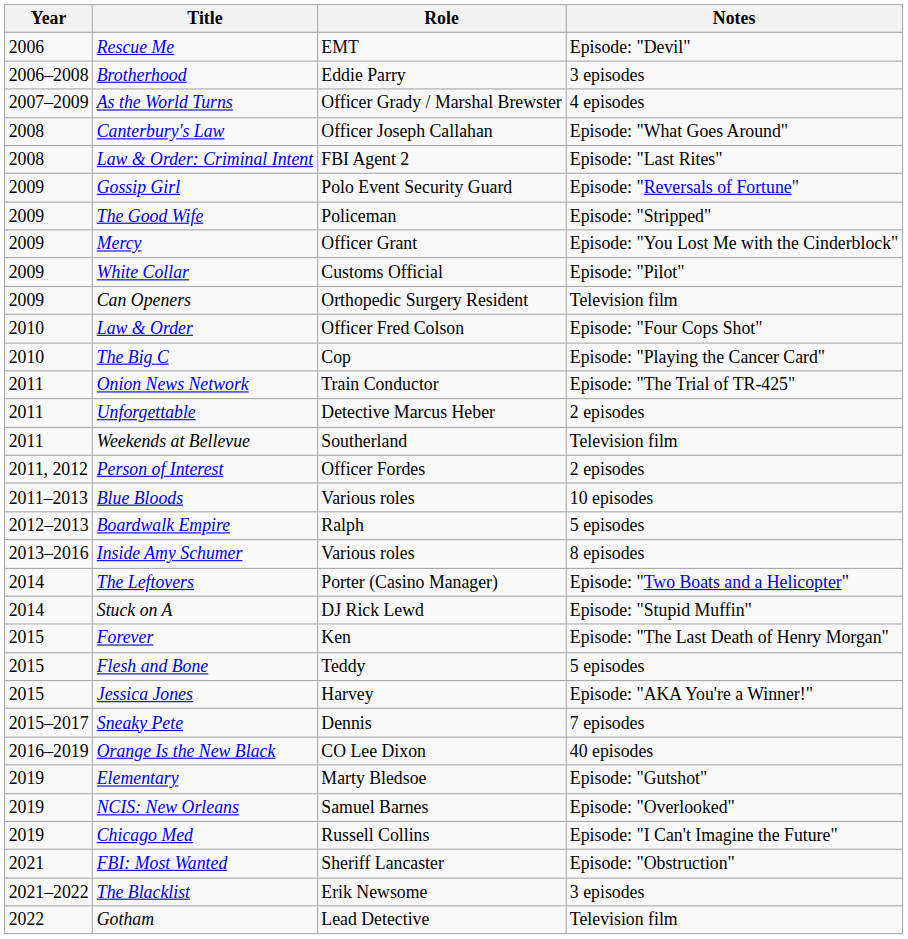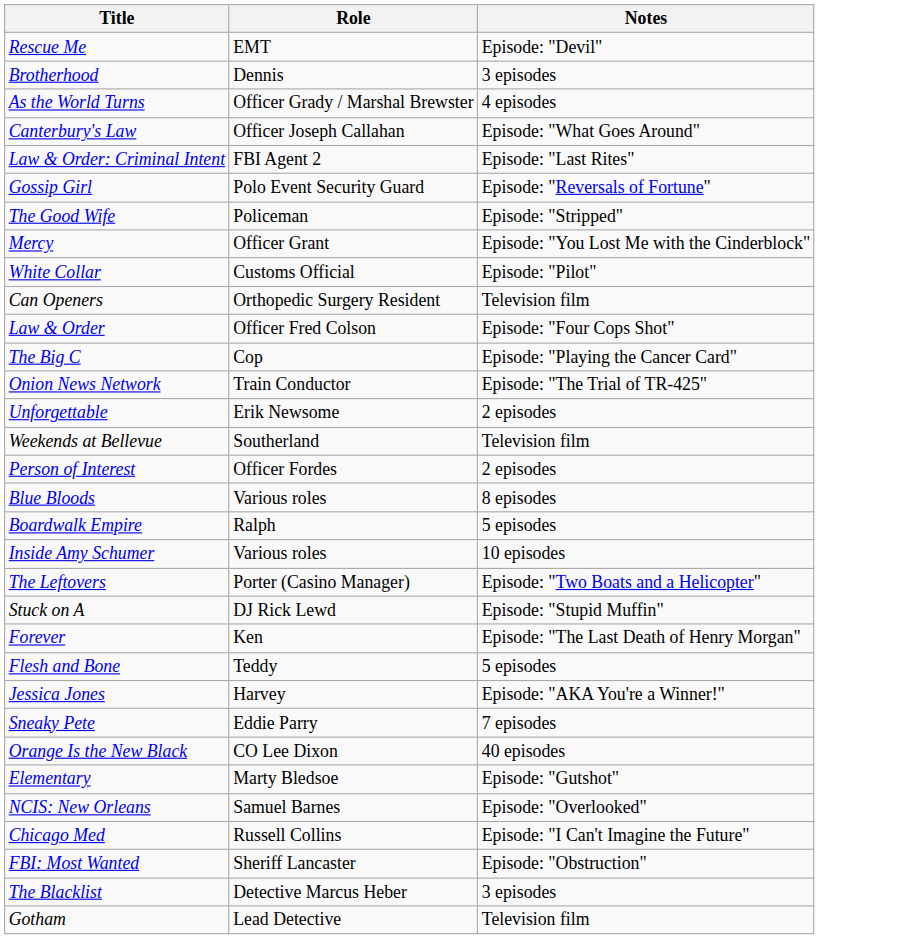 <table class="wikitable sortable">
 <tr>
-<th>Year</th>
 <th>Title</th>
 <th>Role</th>
 <th>Notes</th>
 </tr>
 <tr>
-<td>2006</td>
 <td><a href='#'><em>Rescue Me</em></a></td>
 <td>EMT</td>
 <td>Episode: "Devil"</td>
 </tr>
 <tr>
-<td>2006–2008</td>
 <td><a href='#'><em>Brotherhood</em></a></td>
-<td>Eddie Parry</td>
+<td>Dennis</td>
 <td>3 episodes</td>
 </tr>
 <tr>
-<td>2007–2009</td>
 <td><em><a href='#'>As the World Turns</a></em></td>
 <td>Officer Grady / Marshal Brewster</td>
 <td>4 episodes</td>
 </tr>
 <tr>
-<td>2008</td>
 <td><em><a href='#'>Canterbury's Law</a></em></td>
 <td>Officer Joseph Callahan</td>
 <td>Episode: "What Goes Around"</td>
 </tr>
 <tr>
-<td>2008</td>
 <td><em><a href='#'>Law & Order: Criminal Intent</a></em></td>
 <td>FBI Agent 2</td>
 <td>Episode: "Last Rites"</td>
 </tr>
 <tr>
-<td>2009</td>
 <td><em><a href='#'>Gossip Girl</a></em></td>
 <td>Polo Event Security Guard</td>
 <td>Episode: "<a href='#'>Reversals of Fortune</a>"</td>
 </tr>
 <tr>
-<td>2009</td>
 <td><em><a href='#'>The Good Wife</a></em></td>
 <td>Policeman</td>
 <td>Episode: "Stripped"</td>
 </tr>
 <tr>
-<td>2009</td>
 <td><a href='#'><em>Mercy</em></a></td>
 <td>Officer Grant</td>
 <td>Episode: "You Lost Me with the Cinderblock"</td>
 </tr>
 <tr>
-<td>2009</td>
 <td><a href='#'><em>White Collar</em></a></td>
 <td>Customs Official</td>
 <td>Episode: "Pilot"</td>
 </tr>
 <tr>
-<td>2009</td>
 <td><em>Can Openers</em></td>
 <td>Orthopedic Surgery Resident</td>
 <td>Television film</td>
 </tr>
 <tr>
-<td>2010</td>
 <td><em><a href='#'>Law & Order</a></em></td>
 <td>Officer Fred Colson</td>
 <td>Episode: "Four Cops Shot"</td>
 </tr>
 <tr>
-<td>2010</td>
 <td><a href='#'><em>The Big C</em></a></td>
 <td>Cop</td>
 <td>Episode: "Playing the Cancer Card"</td>
 </tr>
 <tr>
-<td>2011</td>
 <td><em><a href='#'>Onion News Network</a></em></td>
 <td>Train Conductor</td>
 <td>Episode: "The Trial of TR-425"</td>
 </tr>
 <tr>
-<td>2011</td>
 <td><a href='#'><em>Unforgettable</em></a></td>
-<td>Detective Marcus Heber</td>
+<td>Erik Newsome</td>
 <td>2 episodes</td>
 </tr>
 <tr>
-<td>2011</td>
 <td><em>Weekends at Bellevue</em></td>
 <td>Southerland</td>
 <td>Television film</td>
 </tr>
 <tr>
-<td>2011, 2012</td>
 <td><a href='#'><em>Person of Interest</em></a></td>
 <td>Officer Fordes</td>
 <td>2 episodes</td>
 </tr>
 <tr>
-<td>2011–2013</td>
 <td><a href='#'><em>Blue Bloods</em></a></td>
 <td>Various roles</td>
-<td>10 episodes</td>
+<td>8 episodes</td>
 </tr>
 <tr>
-<td>2012–2013</td>
 <td><em><a href='#'>Boardwalk Empire</a></em></td>
 <td>Ralph</td>
 <td>5 episodes</td>
 </tr>
 <tr>
-<td>2013–2016</td>
 <td><em><a href='#'>Inside Amy Schumer</a></em></td>
 <td>Various roles</td>
-<td>8 episodes</td>
+<td>10 episodes</td>
 </tr>
 <tr>
-<td>2014</td>
 <td><a href='#'><em>The Leftovers</em></a></td>
 <td>Porter (Casino Manager)</td>
 <td>Episode: "<a href='#'>Two Boats and a Helicopter</a>"</td>
 </tr>
 <tr>
-<td>2014</td>
 <td><em>Stuck on A</em></td>
 <td>DJ Rick Lewd</td>
 <td>Episode: "Stupid Muffin"</td>
 </tr>
 <tr>
-<td>2015</td>
 <td><a href='#'><em>Forever</em></a></td>
 <td>Ken</td>
 <td>Episode: "The Last Death of Henry Morgan"</td>
 </tr>
 <tr>
-<td>2015</td>
 <td><a href='#'><em>Flesh and Bone</em></a></td>
 <td>Teddy</td>
 <td>5 episodes</td>
 </tr>
 <tr>
-<td>2015</td>
 <td><a href='#'><em>Jessica Jones</em></a></td>
 <td>Harvey</td>
 <td>Episode: "AKA You're a Winner!"</td>
 </tr>
 <tr>
-<td>2015–2017</td>
 <td><em><a href='#'>Sneaky Pete</a></em></td>
-<td>Dennis</td>
+<td>Eddie Parry</td>
 <td>7 episodes</td>
 </tr>
 <tr>
-<td>2016–2019</td>
 <td><em><a href='#'>Orange Is the New Black</a></em></td>
 <td>CO Lee Dixon</td>
 <td>40 episodes</td>
 </tr>
 <tr>
-<td>2019</td>
 <td><a href='#'><em>Elementary</em></a></td>
 <td>Marty Bledsoe</td>
 <td>Episode: "Gutshot"</td>
 </tr>
 <tr>
-<td>2019</td>
 <td><em><a href='#'>NCIS: New Orleans</a></em></td>
 <td>Samuel Barnes</td>
 <td>Episode: "Overlooked"</td>
 </tr>
 <tr>
-<td>2019</td>
 <td><em><a href='#'>Chicago Med</a></em></td>
 <td>Russell Collins</td>
 <td>Episode: "I Can't Imagine the Future"</td>
 </tr>
 <tr>
-<td>2021</td>
 <td><em><a href='#'>FBI: Most Wanted</a></em></td>
 <td>Sheriff Lancaster</td>
 <td>Episode: "Obstruction"</td>
 </tr>
 <tr>
-<td>2021–2022</td>
 <td><em><a href='#'>The Blacklist</a></em></td>
-<td>Erik Newsome</td>
+<td>Detective Marcus Heber</td>
 <td>3 episodes</td>
 </tr>
 <tr>
-<td>2022</td>
 <td><em>Gotham</em></td>
 <td>Lead Detective</td>
 <td>Television film</td>
 </tr>
 </table>
